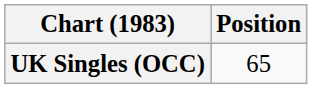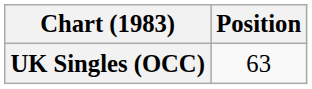 <table class="wikitable plainrowheaders" style="text-align:center">
 <tr>
 <th>Chart (1983)</th>
 <th>Position</th>
 </tr>
 <tr>
 <th scope="row">UK Singles (OCC)</th>
-<td>65</td>
+<td>63</td>
 </tr>
 </table>
